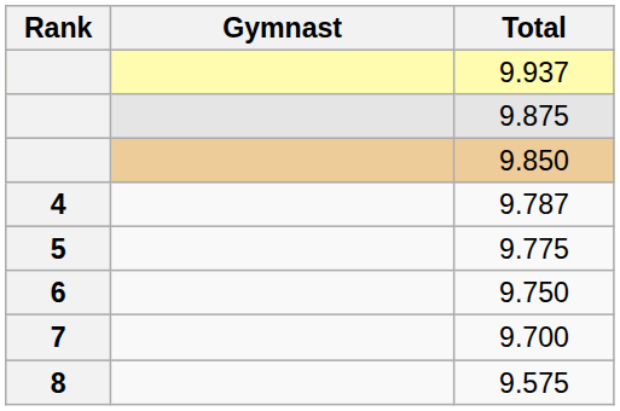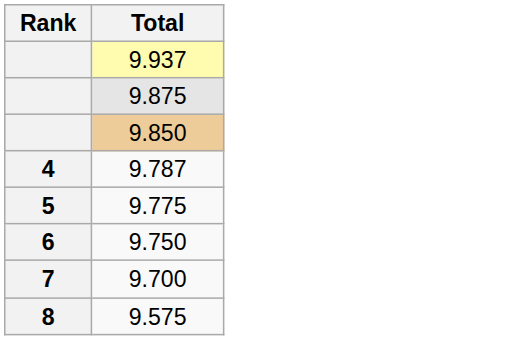 <table class="wikitable sortable" style="text-align:center; font-size:95%">
 <tr>
 <th scope="col" style="width:50px;">Rank</th>
-<th scope="col" style="width:180px;">Gymnast</th>
 <th scope="col" style="width:80px;">Total</th>
 </tr>
 <tr style="background:#fffcaf;">
 <th scope=row style="text-align:center"></th>
-<td style="text-align:left;"></td>
 <td>9.937</td>
 </tr>
 <tr style="background:#e5e5e5;">
 <th scope=row style="text-align:center"></th>
-<td style="text-align:left;"></td>
 <td>9.875</td>
 </tr>
 <tr style="background:#ec9;">
 <th scope=row style="text-align:center"></th>
-<td style="text-align:left;"></td>
 <td>9.850</td>
 </tr>
 <tr>
 <th scope=row style="text-align:center">4</th>
-<td style="text-align:left;"></td>
 <td>9.787</td>
 </tr>
 <tr>
 <th scope=row style="text-align:center">5</th>
-<td style="text-align:left;"></td>
 <td>9.775</td>
 </tr>
 <tr>
 <th scope=row style="text-align:center">6</th>
-<td style="text-align:left;"></td>
 <td>9.750</td>
 </tr>
 <tr>
 <th scope=row style="text-align:center">7</th>
-<td style="text-align:left;"></td>
 <td>9.700</td>
 </tr>
 <tr>
 <th scope=row style="text-align:center">8</th>
-<td style="text-align:left;"></td>
 <td>9.575</td>
 </tr>
 </table>
